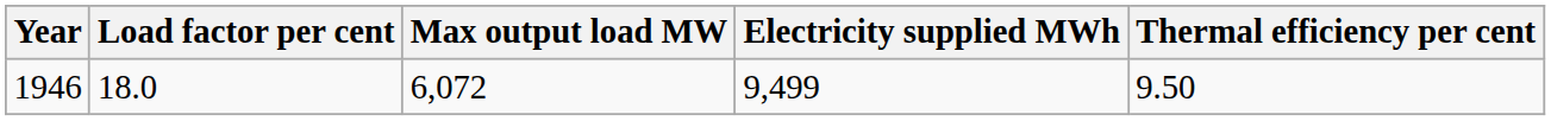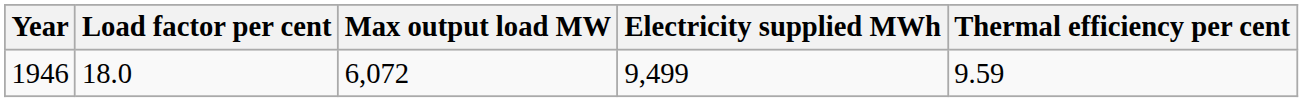 <table class="wikitable">
 <tr>
 <th>Year</th>
 <th>Load factor per cent</th>
 <th>Max output load   MW</th>
 <th>Electricity supplied MWh</th>
 <th>Thermal efficiency per cent</th>
 </tr>
 <tr>
 <td>1946</td>
 <td>18.0</td>
 <td>6,072</td>
 <td>9,499</td>
-<td>9.50</td>
+<td>9.59</td>
 </tr>
 </table>
